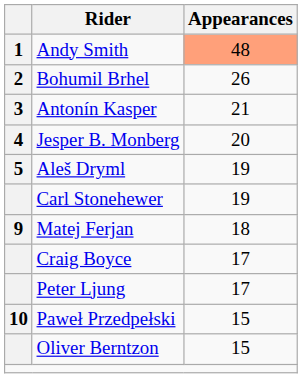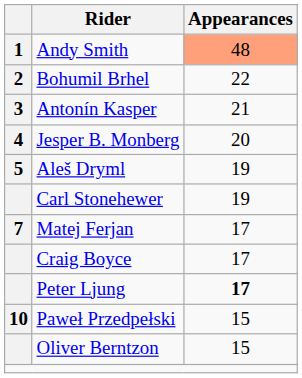 <table class="wikitable" style="text-align:center">
 <tr>
 <th></th>
 <th>Rider</th>
 <th>Appearances</th>
 </tr>
 <tr>
 <th>1</th>
 <td align=left> <a href='#'>Andy Smith</a></td>
 <td style="background: lightsalmon;">48</td>
 </tr>
 <tr>
 <th>2</th>
 <td align=left> <a href='#'>Bohumil Brhel</a></td>
-<td>26</td>
+<td>22</td>
 </tr>
 <tr>
 <th>3</th>
 <td align=left> <a href='#'>Antonín Kasper</a></td>
 <td>21</td>
 </tr>
 <tr>
 <th>4</th>
 <td align=left> <a href='#'>Jesper B. Monberg</a></td>
 <td>20</td>
 </tr>
 <tr>
 <th>5</th>
 <td align=left> <a href='#'>Aleš Dryml</a></td>
 <td>19</td>
 </tr>
 <tr>
 <th></th>
 <td align=left> <a href='#'>Carl Stonehewer</a></td>
 <td>19</td>
 </tr>
 <tr>
-<th>9</th>
+<th>7</th>
 <td align=left> <a href='#'>Matej Ferjan</a></td>
-<td>18</td>
+<td>17</td>
 </tr>
 <tr>
 <th></th>
 <td align=left> <a href='#'>Craig Boyce</a></td>
 <td>17</td>
 </tr>
 <tr>
 <th></th>
 <td align=left> <a href='#'>Peter Ljung</a></td>
-<td>17</td>
+<td><strong>17</strong></td>
 </tr>
 <tr>
 <th>10</th>
 <td align=left> <a href='#'>Paweł Przedpełski</a></td>
 <td>15</td>
 </tr>
 <tr>
 <th></th>
 <td align=left> <a href='#'>Oliver Berntzon</a></td>
 <td>15</td>
 </tr>
 <tr>
 <td colspan=4></td>
 </tr>
 </table>
